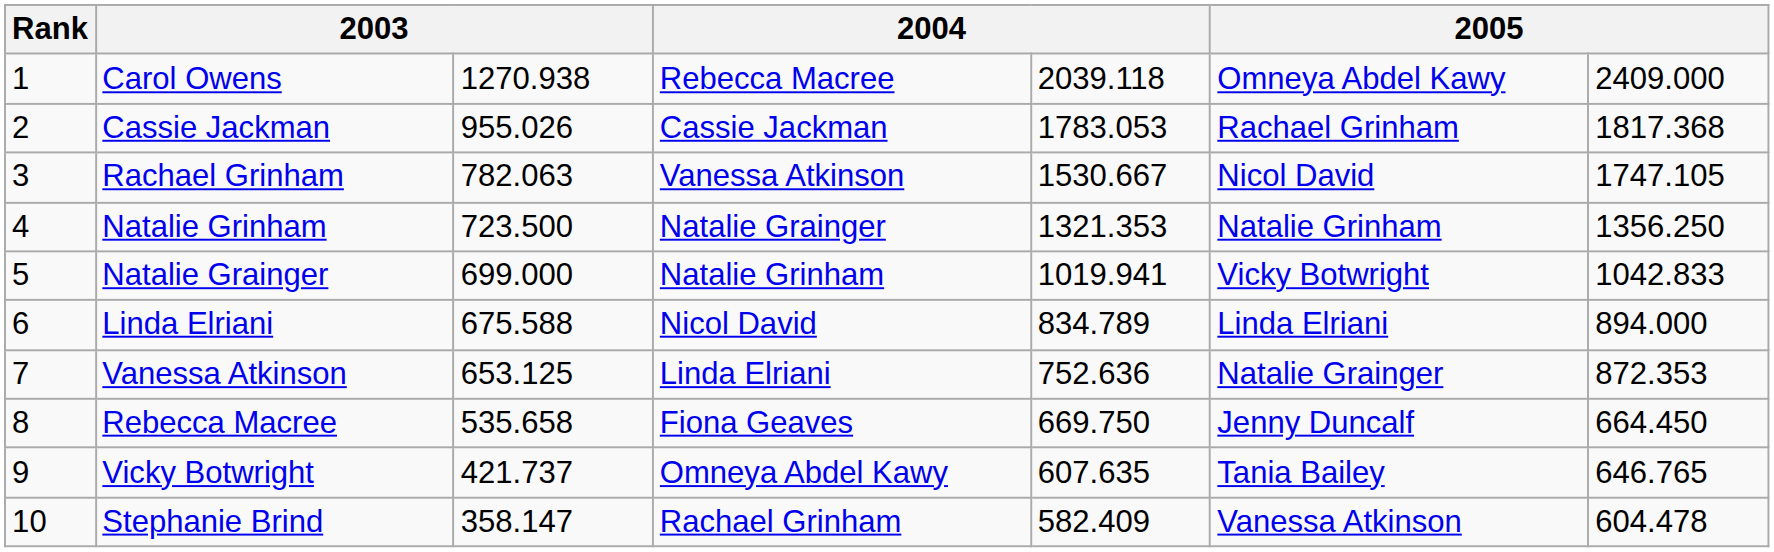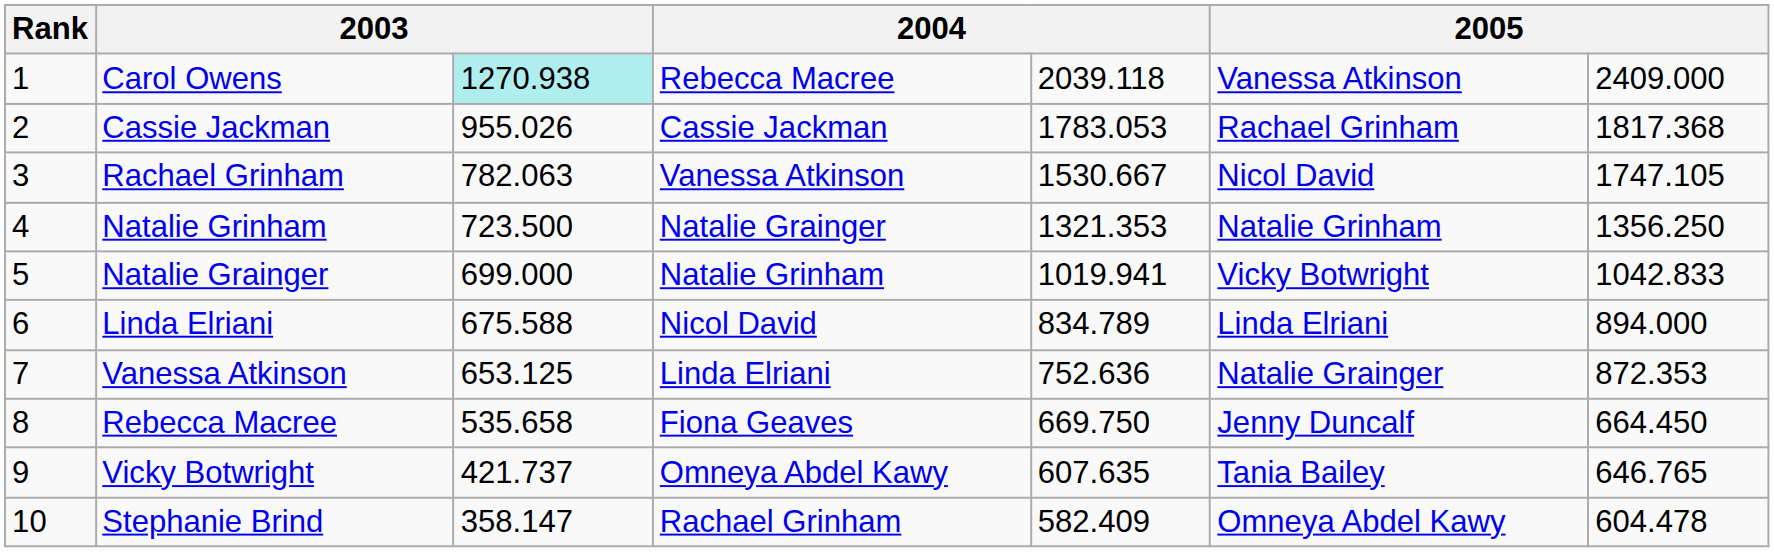 <table class=wikitable>
 <tr>
 <th>Rank</th>
 <th colspan=2 width="280">2003</th>
 <th colspan=2 width="280">2004</th>
 <th colspan=2 width="280">2005</th>
 </tr>
 <tr>
 <td>1</td>
 <td> <a href='#'>Carol Owens</a></td>
-<td>1270.938</td>
+<td style="background: paleturquoise;">1270.938</td>
 <td> <a href='#'>Rebecca Macree</a></td>
 <td>2039.118</td>
-<td> <a href='#'>Omneya Abdel Kawy</a></td>
+<td> <a href='#'>Vanessa Atkinson</a></td>
 <td>2409.000</td>
 </tr>
 <tr>
 <td>2</td>
 <td> <a href='#'>Cassie Jackman</a></td>
 <td>955.026</td>
 <td> <a href='#'>Cassie Jackman</a></td>
 <td>1783.053</td>
 <td> <a href='#'>Rachael Grinham</a></td>
 <td>1817.368</td>
 </tr>
 <tr>
 <td>3</td>
 <td> <a href='#'>Rachael Grinham</a></td>
 <td>782.063</td>
 <td> <a href='#'>Vanessa Atkinson</a></td>
 <td>1530.667</td>
 <td> <a href='#'>Nicol David</a></td>
 <td>1747.105</td>
 </tr>
 <tr>
 <td>4</td>
 <td> <a href='#'>Natalie Grinham</a></td>
 <td>723.500</td>
 <td> <a href='#'>Natalie Grainger</a></td>
 <td>1321.353</td>
 <td> <a href='#'>Natalie Grinham</a></td>
 <td>1356.250</td>
 </tr>
 <tr>
 <td>5</td>
 <td> <a href='#'>Natalie Grainger</a></td>
 <td>699.000</td>
 <td> <a href='#'>Natalie Grinham</a></td>
 <td>1019.941</td>
 <td> <a href='#'>Vicky Botwright</a></td>
 <td>1042.833</td>
 </tr>
 <tr>
 <td>6</td>
 <td> <a href='#'>Linda Elriani</a></td>
 <td>675.588</td>
 <td> <a href='#'>Nicol David</a></td>
 <td>834.789</td>
 <td> <a href='#'>Linda Elriani</a></td>
 <td>894.000</td>
 </tr>
 <tr>
 <td>7</td>
 <td> <a href='#'>Vanessa Atkinson</a></td>
 <td>653.125</td>
 <td> <a href='#'>Linda Elriani</a></td>
 <td>752.636</td>
 <td> <a href='#'>Natalie Grainger</a></td>
 <td>872.353</td>
 </tr>
 <tr>
 <td>8</td>
 <td> <a href='#'>Rebecca Macree</a></td>
 <td>535.658</td>
 <td> <a href='#'>Fiona Geaves</a></td>
 <td>669.750</td>
 <td> <a href='#'>Jenny Duncalf</a></td>
 <td>664.450</td>
 </tr>
 <tr>
 <td>9</td>
 <td> <a href='#'>Vicky Botwright</a></td>
 <td>421.737</td>
 <td> <a href='#'>Omneya Abdel Kawy</a></td>
 <td>607.635</td>
 <td> <a href='#'>Tania Bailey</a></td>
 <td>646.765</td>
 </tr>
 <tr>
 <td>10</td>
 <td> <a href='#'>Stephanie Brind</a></td>
 <td>358.147</td>
 <td> <a href='#'>Rachael Grinham</a></td>
 <td>582.409</td>
-<td> <a href='#'>Vanessa Atkinson</a></td>
+<td> <a href='#'>Omneya Abdel Kawy</a></td>
 <td>604.478</td>
 </tr>
 </table>
